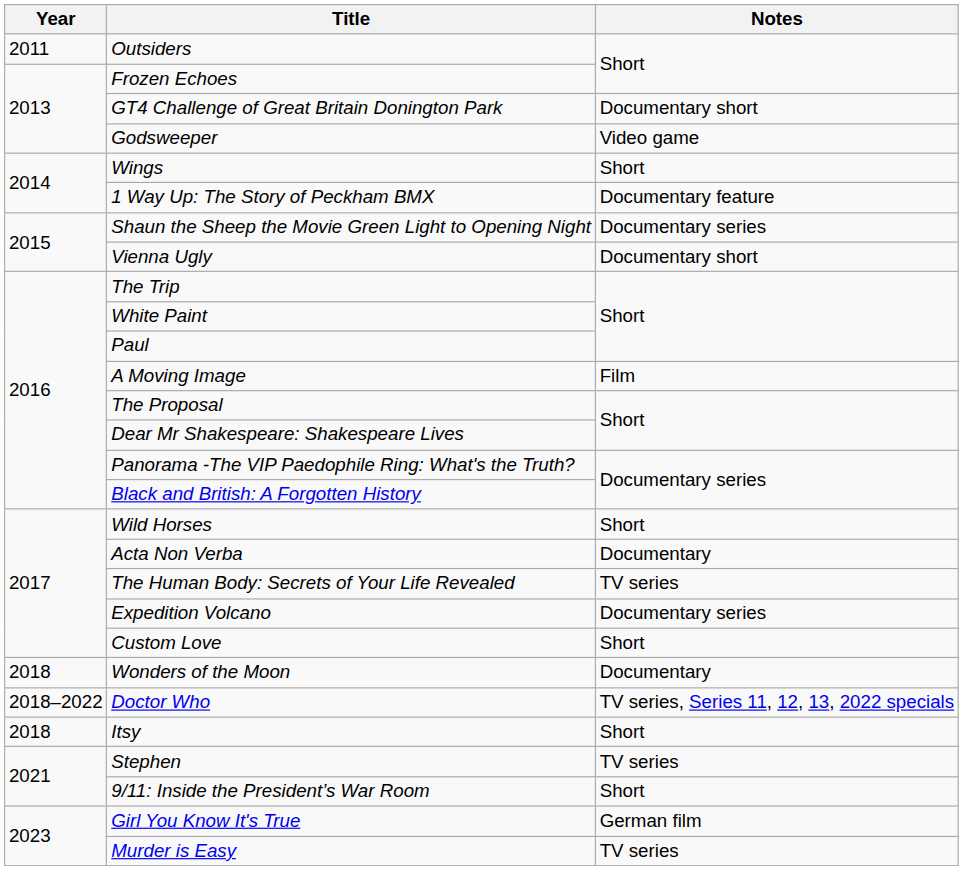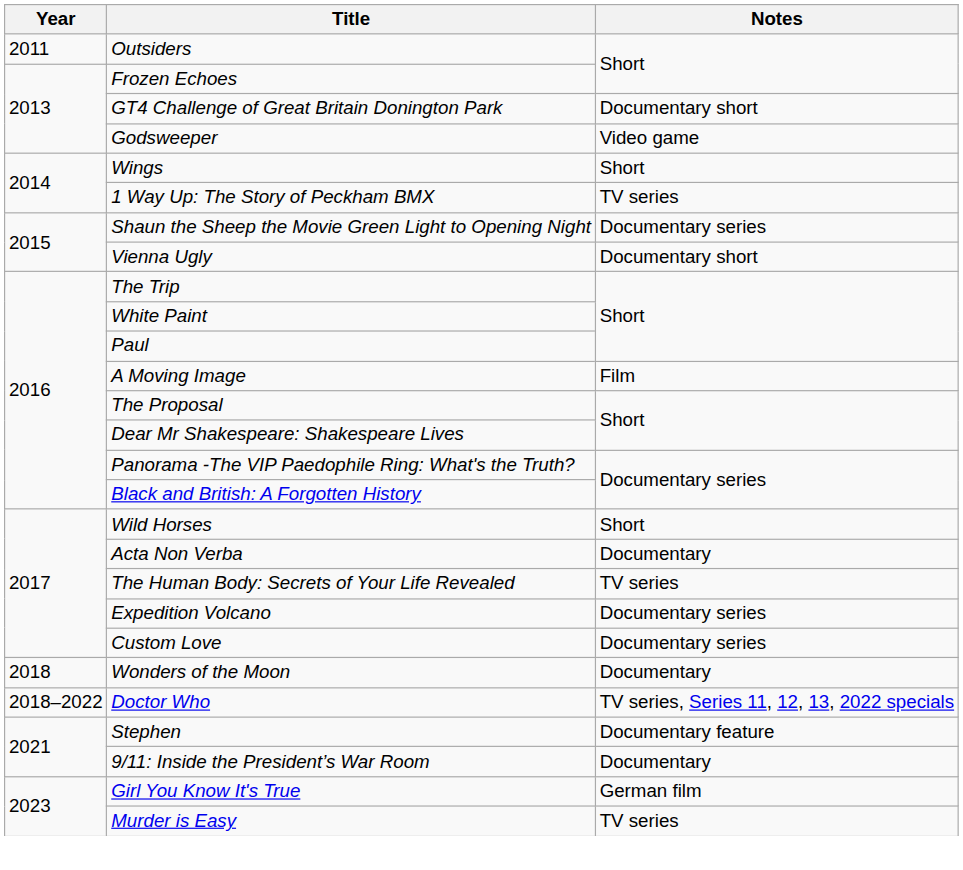 <table class="wikitable sortable">
 <tr>
 <th>Year</th>
 <th>Title</th>
 <th>Notes</th>
 </tr>
 <tr>
 <td>2011</td>
 <td><em>Outsiders</em></td>
 <td rowspan="2">Short</td>
 </tr>
 <tr>
 <td rowspan="3">2013</td>
 <td><em>Frozen Echoes</em></td>
 </tr>
 <tr>
 <td><em>GT4 Challenge of Great Britain Donington Park</em></td>
 <td>Documentary short</td>
 </tr>
 <tr>
 <td><em>Godsweeper</em></td>
 <td>Video game</td>
 </tr>
 <tr>
 <td rowspan="2">2014</td>
 <td><em>Wings</em></td>
 <td>Short</td>
 </tr>
 <tr>
 <td><em>1 Way Up: The Story of Peckham BMX</em></td>
-<td>Documentary feature</td>
+<td>TV series</td>
 </tr>
 <tr>
 <td rowspan="2">2015</td>
 <td><em>Shaun the Sheep the Movie Green Light to Opening Night</em></td>
 <td>Documentary series</td>
 </tr>
 <tr>
 <td><em>Vienna Ugly</em></td>
 <td>Documentary short</td>
 </tr>
 <tr>
 <td rowspan="8">2016</td>
 <td><em>The Trip</em></td>
 <td rowspan="3">Short</td>
 </tr>
 <tr>
 <td><em>White Paint</em></td>
 </tr>
 <tr>
 <td><em>Paul</em></td>
 </tr>
 <tr>
 <td><em>A Moving Image</em></td>
 <td>Film</td>
 </tr>
 <tr>
 <td><em>The Proposal</em></td>
 <td rowspan="2">Short</td>
 </tr>
 <tr>
 <td><em>Dear Mr Shakespeare: Shakespeare Lives</em></td>
 </tr>
 <tr>
 <td><em>Panorama -The VIP Paedophile Ring: What's the Truth?</em></td>
 <td rowspan="2">Documentary series</td>
 </tr>
 <tr>
 <td><em><a href='#'>Black and British: A Forgotten History</a></em></td>
 </tr>
 <tr>
 <td rowspan="5">2017</td>
 <td><em>Wild Horses</em></td>
 <td>Short</td>
 </tr>
 <tr>
 <td><em>Acta Non Verba</em></td>
 <td>Documentary</td>
 </tr>
 <tr>
 <td><em>The Human Body: Secrets of Your Life Revealed</em></td>
 <td>TV series</td>
 </tr>
 <tr>
 <td><em>Expedition Volcano</em></td>
 <td>Documentary series</td>
 </tr>
 <tr>
 <td><em>Custom Love</em></td>
-<td>Short</td>
+<td>Documentary series</td>
 </tr>
 <tr>
 <td>2018</td>
 <td><em>Wonders of the Moon</em></td>
 <td>Documentary</td>
 </tr>
 <tr>
 <td>2018–2022</td>
 <td><em><a href='#'>Doctor Who</a></em></td>
 <td>TV series, <a href='#'>Series 11</a>, <a href='#'>12</a>, <a href='#'>13</a>, <a href='#'>2022 specials</a></td>
 </tr>
 <tr>
-<td>2018</td>
-<td><em>Itsy</em></td>
-<td>Short</td>
-</tr>
-<tr>
 <td rowspan="2">2021</td>
 <td><em>Stephen</em></td>
-<td>TV series</td>
+<td>Documentary feature</td>
 </tr>
 <tr>
 <td><em>9/11: Inside the President’s War Room</em></td>
-<td>Short</td>
+<td>Documentary</td>
 </tr>
 <tr>
 <td rowspan="2">2023</td>
 <td><em><a href='#'>Girl You Know It's True</a></em></td>
 <td>German film</td>
 </tr>
 <tr>
 <td><em><a href='#'>Murder is Easy</a></em></td>
 <td>TV series</td>
 </tr>
 </table>
